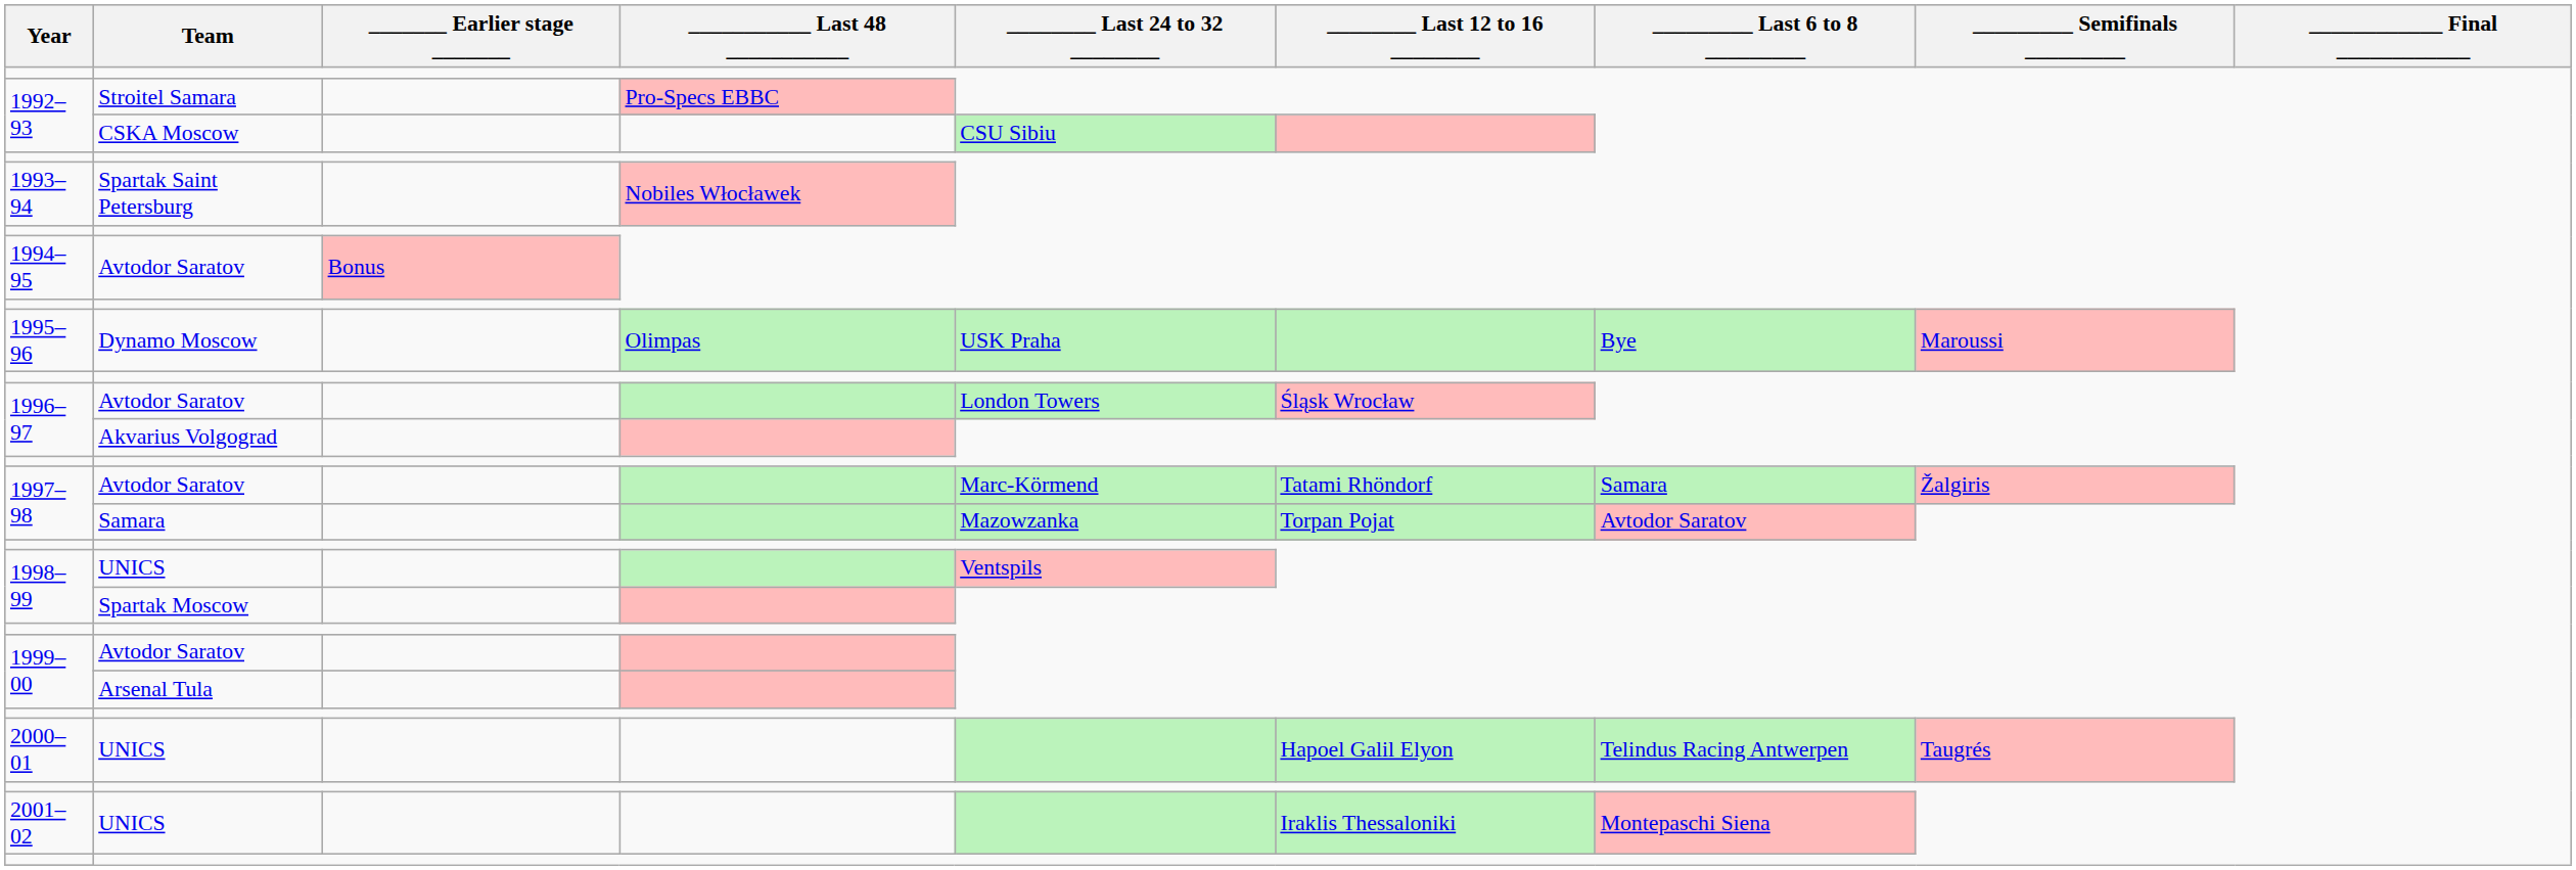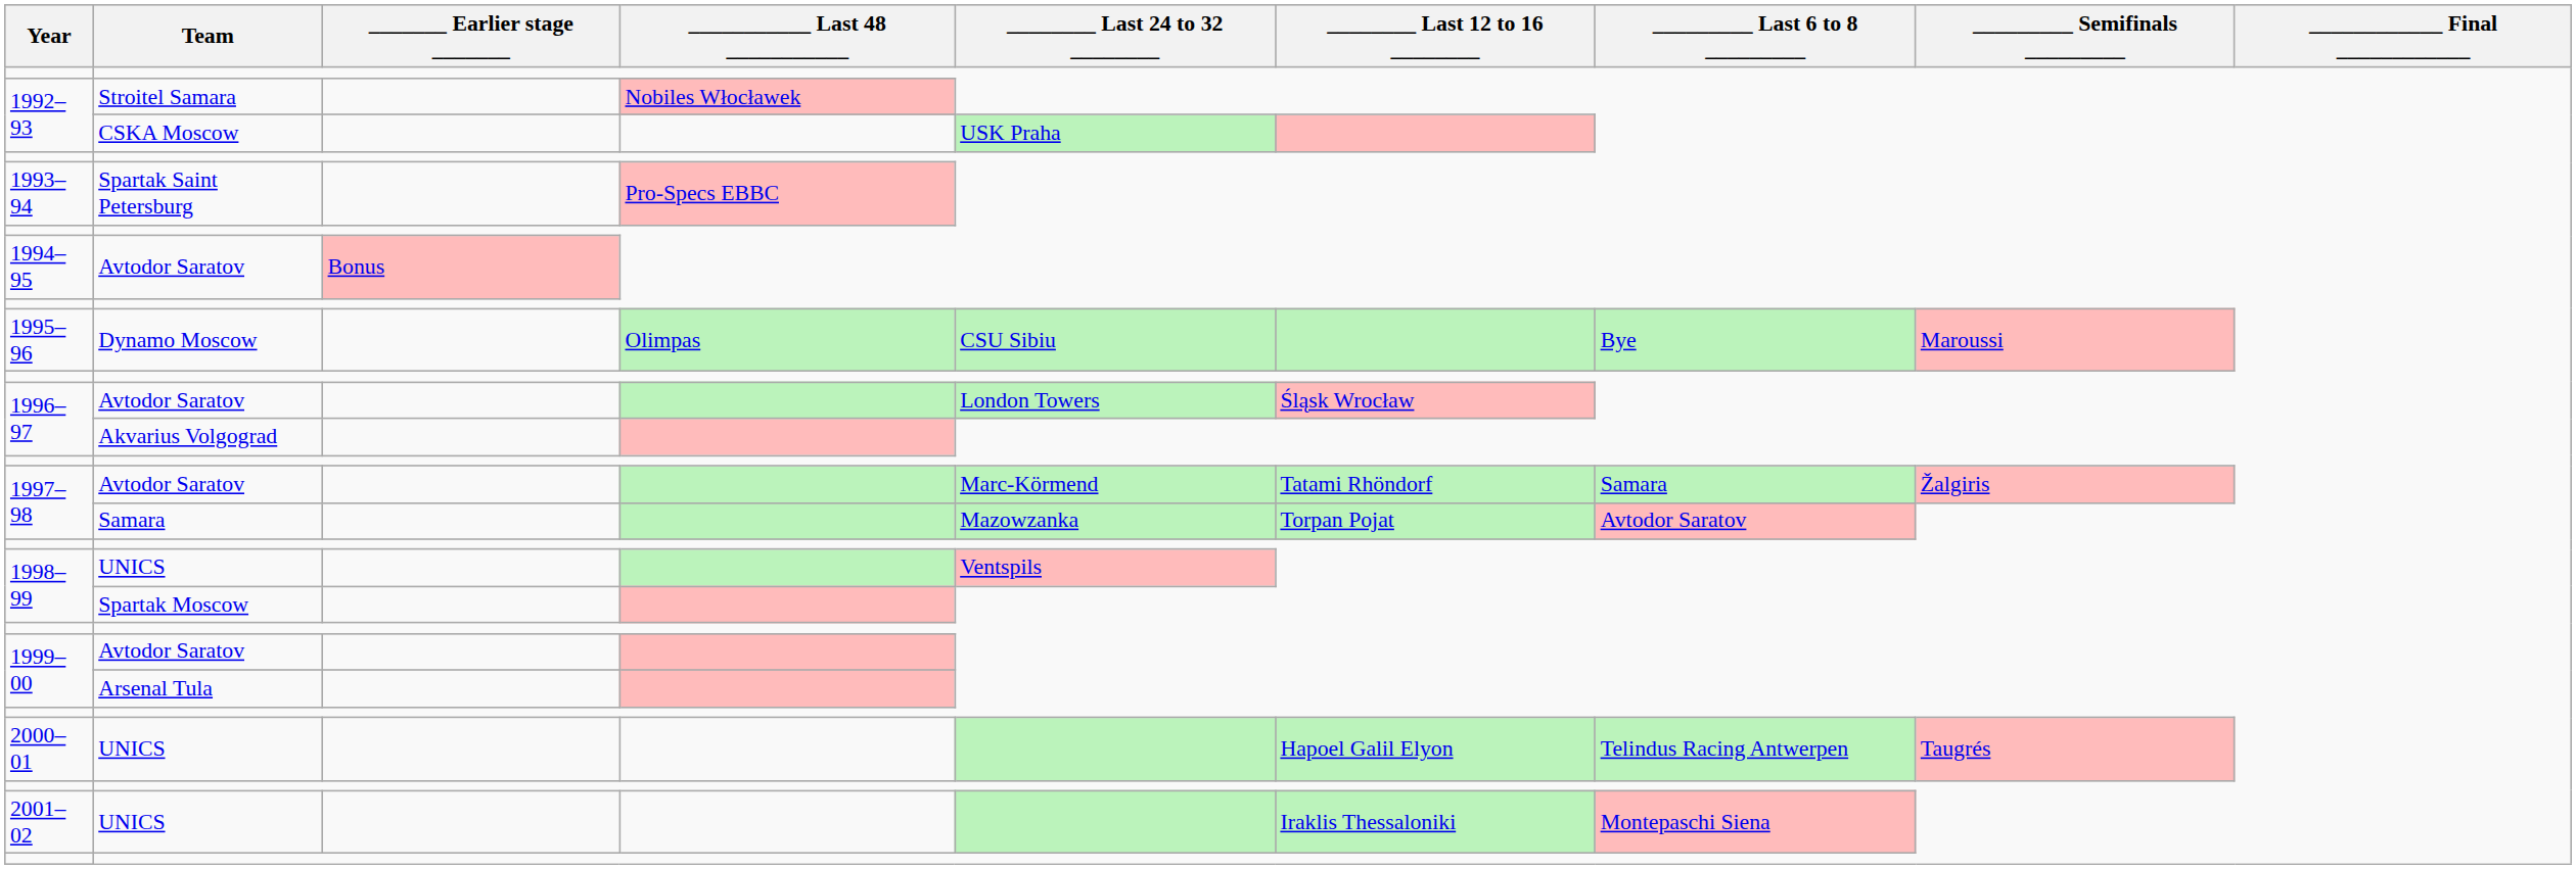 <table class="wikitable" style="font-size:85%">
 <tr>
 <th>Year</th>
 <th>Team</th>
 <th>_______ Earlier stage _______</th>
 <th>___________ Last 48 ___________</th>
 <th>________ Last 24 to 32 ________</th>
 <th>________ Last 12 to 16 ________</th>
 <th>_________ Last 6 to 8 _________</th>
 <th>_________ Semifinals _________</th>
 <th>____________ Final ____________</th>
 </tr>
 <tr>
 <td></td>
 </tr>
 <tr>
 <td rowspan="2"><a href='#'>1992–93</a></td>
 <td><a href='#'>Stroitel Samara</a></td>
 <td></td>
-<td bgcolor=#FFBBBB> <a href='#'>Pro-Specs EBBC</a></td>
+<td bgcolor=#FFBBBB> <a href='#'>Nobiles Włocławek</a></td>
 </tr>
 <tr>
 <td><a href='#'>CSKA Moscow</a></td>
 <td></td>
 <td></td>
-<td bgcolor=#BBF3BB> <a href='#'>CSU Sibiu</a></td>
+<td bgcolor=#BBF3BB> <a href='#'>USK Praha</a></td>
 <td bgcolor=#FFBBBB></td>
 </tr>
 <tr>
 <td></td>
 </tr>
 <tr>
 <td><a href='#'>1993–94</a></td>
 <td><a href='#'>Spartak Saint Petersburg</a></td>
 <td></td>
-<td bgcolor=#FFBBBB> <a href='#'>Nobiles Włocławek</a></td>
+<td bgcolor=#FFBBBB> <a href='#'>Pro-Specs EBBC</a></td>
 </tr>
 <tr>
 <td></td>
 </tr>
 <tr>
 <td><a href='#'>1994–95</a></td>
 <td><a href='#'>Avtodor Saratov</a></td>
 <td bgcolor=#FFBBBB> <a href='#'>Bonus</a></td>
 </tr>
 <tr>
 <td></td>
 </tr>
 <tr>
 <td><a href='#'>1995–96</a></td>
 <td><a href='#'>Dynamo Moscow</a></td>
 <td></td>
 <td bgcolor=#BBF3BB> <a href='#'>Olimpas</a></td>
-<td bgcolor=#BBF3BB> <a href='#'>USK Praha</a></td>
+<td bgcolor=#BBF3BB> <a href='#'>CSU Sibiu</a></td>
 <td bgcolor=#BBF3BB></td>
 <td bgcolor=#BBF3BB><a href='#'>Bye</a></td>
 <td bgcolor=#FFBBBB> <a href='#'>Maroussi</a></td>
 </tr>
 <tr>
 <td></td>
 </tr>
 <tr>
 <td rowspan="2"><a href='#'>1996–97</a></td>
 <td><a href='#'>Avtodor Saratov</a></td>
 <td></td>
 <td bgcolor=#BBF3BB></td>
 <td bgcolor=#BBF3BB> <a href='#'>London Towers</a></td>
 <td bgcolor=#FFBBBB> <a href='#'>Śląsk Wrocław</a></td>
 </tr>
 <tr>
 <td><a href='#'>Akvarius Volgograd</a></td>
 <td></td>
 <td bgcolor=#FFBBBB></td>
 </tr>
 <tr>
 <td></td>
 </tr>
 <tr>
 <td rowspan="2"><a href='#'>1997–98</a></td>
 <td><a href='#'>Avtodor Saratov</a></td>
 <td></td>
 <td bgcolor=#BBF3BB></td>
 <td bgcolor=#BBF3BB> <a href='#'>Marc-Körmend</a></td>
 <td bgcolor=#BBF3BB> <a href='#'>Tatami Rhöndorf</a></td>
 <td bgcolor=#BBF3BB> <a href='#'>Samara</a></td>
 <td bgcolor=#FFBBBB> <a href='#'>Žalgiris</a></td>
 </tr>
 <tr>
 <td><a href='#'>Samara</a></td>
 <td></td>
 <td bgcolor=#BBF3BB></td>
 <td bgcolor=#BBF3BB> <a href='#'>Mazowzanka</a></td>
 <td bgcolor=#BBF3BB> <a href='#'>Torpan Pojat</a></td>
 <td bgcolor=#FFBBBB> <a href='#'>Avtodor Saratov</a></td>
 </tr>
 <tr>
 <td></td>
 </tr>
 <tr>
 <td rowspan="2"><a href='#'>1998–99</a></td>
 <td><a href='#'>UNICS</a></td>
 <td></td>
 <td bgcolor=#BBF3BB></td>
 <td bgcolor=#FFBBBB> <a href='#'>Ventspils</a></td>
 </tr>
 <tr>
 <td><a href='#'>Spartak Moscow</a></td>
 <td></td>
 <td bgcolor=#FFBBBB></td>
 </tr>
 <tr>
 <td></td>
 </tr>
 <tr>
 <td rowspan="2"><a href='#'>1999–00</a></td>
 <td><a href='#'>Avtodor Saratov</a></td>
 <td></td>
 <td bgcolor=#FFBBBB></td>
 </tr>
 <tr>
 <td><a href='#'>Arsenal Tula</a></td>
 <td></td>
 <td bgcolor=#FFBBBB></td>
 </tr>
 <tr>
 <td></td>
 </tr>
 <tr>
 <td><a href='#'>2000–01</a></td>
 <td><a href='#'>UNICS</a></td>
 <td></td>
 <td></td>
 <td bgcolor=#BBF3BB></td>
 <td bgcolor=#BBF3BB> <a href='#'>Hapoel Galil Elyon</a></td>
 <td bgcolor=#BBF3BB> <a href='#'>Telindus Racing Antwerpen</a></td>
 <td bgcolor=#FFBBBB> <a href='#'>Taugrés</a></td>
 </tr>
 <tr>
 <td></td>
 </tr>
 <tr>
 <td><a href='#'>2001–02</a></td>
 <td><a href='#'>UNICS</a></td>
 <td></td>
 <td></td>
 <td bgcolor=#BBF3BB></td>
 <td bgcolor=#BBF3BB> <a href='#'>Iraklis Thessaloniki</a></td>
 <td bgcolor=#FFBBBB> <a href='#'>Montepaschi Siena</a></td>
 </tr>
 <tr>
 <td></td>
 </tr>
 <tr>
 </tr>
 </table>
